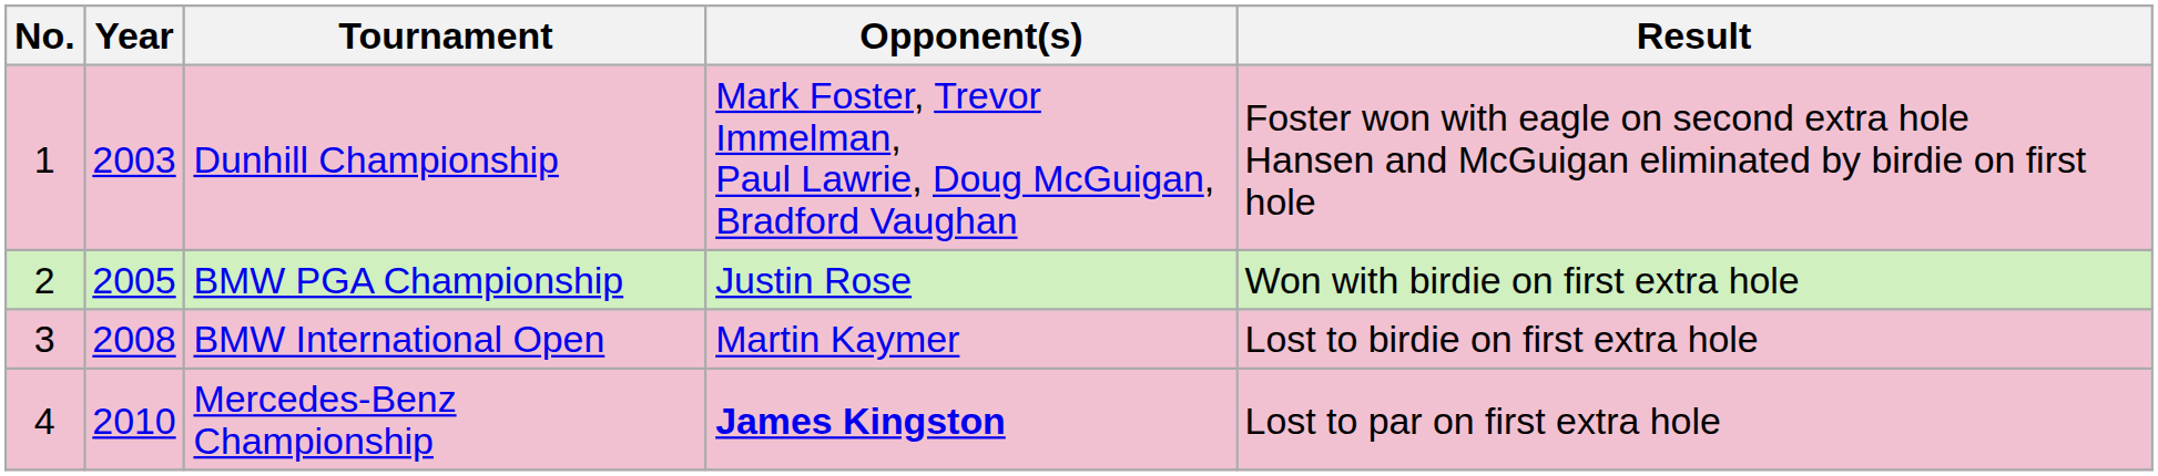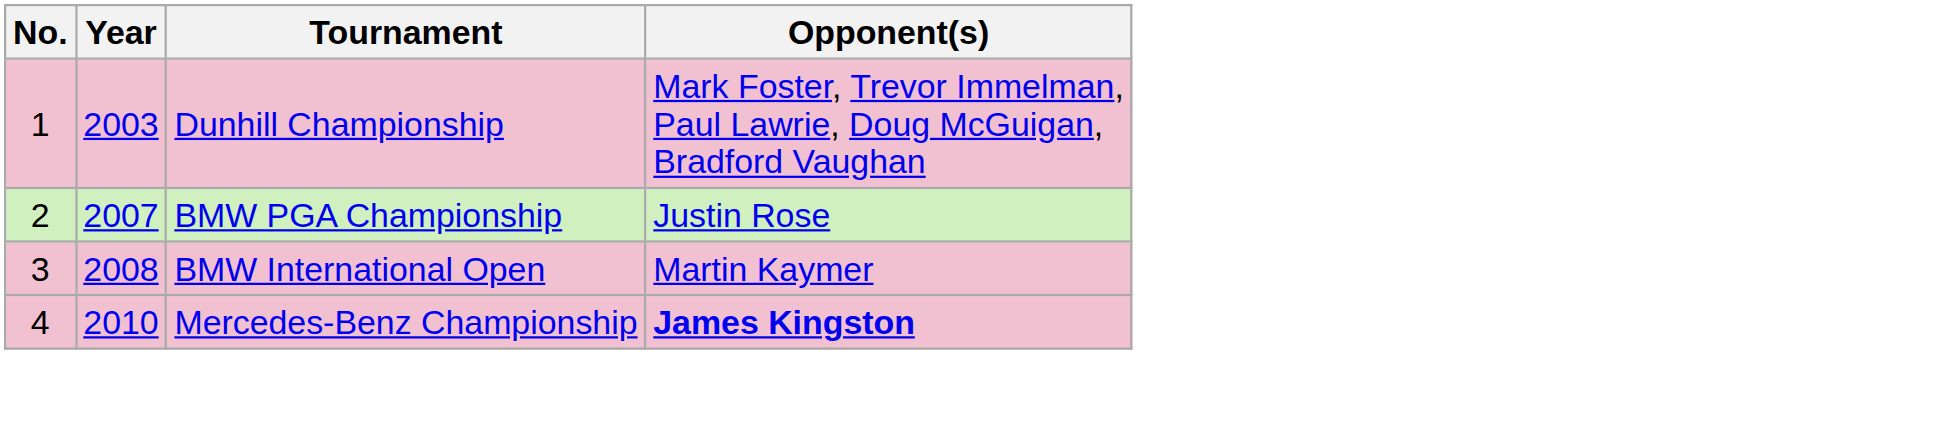 <table class="wikitable" style="font-size:95%;">
 <tr>
 <th>No.</th>
 <th>Year</th>
 <th>Tournament</th>
 <th>Opponent(s)</th>
-<th>Result</th>
 </tr>
 <tr style="background:#F2C1D1;">
 <td align=center>1</td>
 <td><a href='#'>2003</a></td>
 <td><a href='#'>Dunhill Championship</a></td>
 <td> <a href='#'>Mark Foster</a>,  <a href='#'>Trevor Immelman</a>,<br> <a href='#'>Paul Lawrie</a>,  <a href='#'>Doug McGuigan</a>,<br> <a href='#'>Bradford Vaughan</a></td>
-<td>Foster won with eagle on second extra hole<br>Hansen and McGuigan eliminated by birdie on first hole</td>
 </tr>
 <tr style="background:#D0F0C0;">
 <td align=center>2</td>
-<td><a href='#'>2005</a></td>
+<td><a href='#'>2007</a></td>
 <td><a href='#'>BMW PGA Championship</a></td>
 <td> <a href='#'>Justin Rose</a></td>
-<td>Won with birdie on first extra hole</td>
 </tr>
 <tr style="background:#F2C1D1;">
 <td align=center>3</td>
 <td><a href='#'>2008</a></td>
 <td><a href='#'>BMW International Open</a></td>
 <td> <a href='#'>Martin Kaymer</a></td>
-<td>Lost to birdie on first extra hole</td>
 </tr>
 <tr style="background:#F2C1D1;">
 <td align=center>4</td>
 <td><a href='#'>2010</a></td>
 <td><a href='#'>Mercedes-Benz Championship</a></td>
 <td><strong> <a href='#'>James Kingston</a></strong></td>
-<td>Lost to par on first extra hole</td>
 </tr>
 </table>
